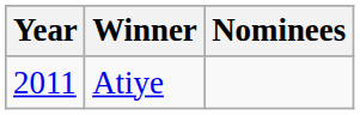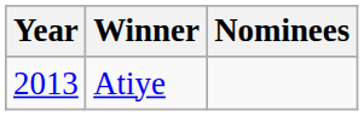 <table class="wikitable">
 <tr>
 <th>Year</th>
 <th>Winner</th>
 <th>Nominees</th>
 </tr>
 <tr>
-<td><a href='#'>2011</a></td>
+<td><a href='#'>2013</a></td>
 <td><a href='#'>Atiye</a></td>
 <td></td>
 </tr>
 </table>
